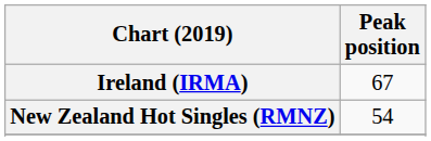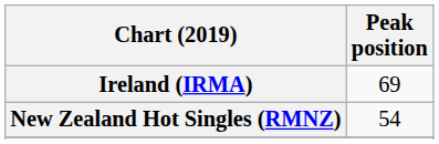 <table class="wikitable sortable plainrowheaders" style="text-align:center">
 <tr>
 <th scope="col">Chart (2019)</th>
 <th scope="col">Peak<br>position</th>
 </tr>
 <tr>
 <th scope="row">Ireland (<a href='#'>IRMA</a>)</th>
-<td>67</td>
+<td>69</td>
 </tr>
 <tr>
 <th scope="row">New Zealand Hot Singles (<a href='#'>RMNZ</a>)</th>
 <td>54</td>
 </tr>
 <tr>
 </tr>
 <tr>
 </tr>
 </table>
